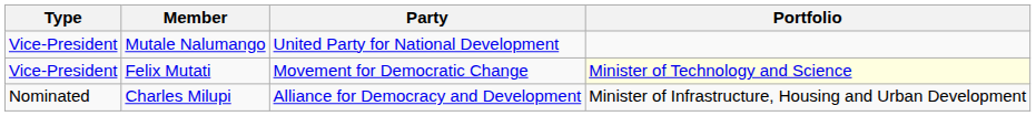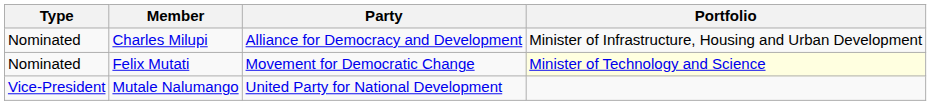 <table class="wikitable">
 <tr>
 <th>Type</th>
 <th>Member</th>
 <th>Party</th>
 <th>Portfolio</th>
 </tr>
 <tr>
+<td>Nominated</td>
+<td><a href='#'>Charles Milupi</a></td>
+<td><a href='#'>Alliance for Democracy and Development</a></td>
+<td>Minister of Infrastructure, Housing and Urban Development</td>
+</tr>
+<tr>
+<td>Nominated</td>
+<td><a href='#'>Felix Mutati</a></td>
+<td><a href='#'>Movement for Democratic Change</a></td>
+<td style="background: lightyellow;"><a href='#'>Minister of Technology and Science</a></td>
+</tr>
+<tr>
 <td><a href='#'>Vice-President</a></td>
 <td><a href='#'>Mutale Nalumango</a></td>
 <td><a href='#'>United Party for National Development</a></td>
 <td></td>
 </tr>
-<tr>
-<td><a href='#'>Vice-President</a></td>
-<td><a href='#'>Felix Mutati</a></td>
-<td><a href='#'>Movement for Democratic Change</a></td>
-<td style="background: lightyellow;"><a href='#'>Minister of Technology and Science</a></td>
-</tr>
-<tr>
-<td>Nominated</td>
-<td><a href='#'>Charles Milupi</a></td>
-<td><a href='#'>Alliance for Democracy and Development</a></td>
-<td>Minister of Infrastructure, Housing and Urban Development</td>
-</tr>
 </table>
